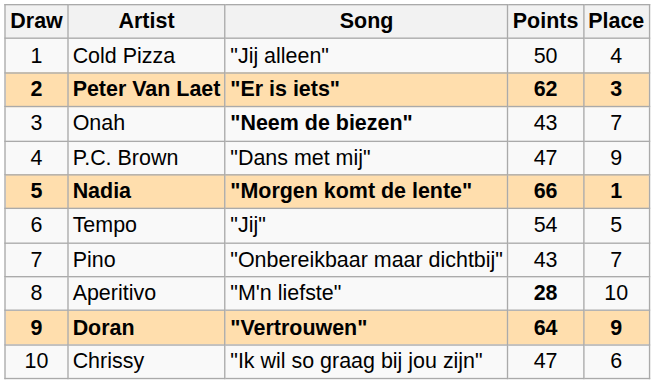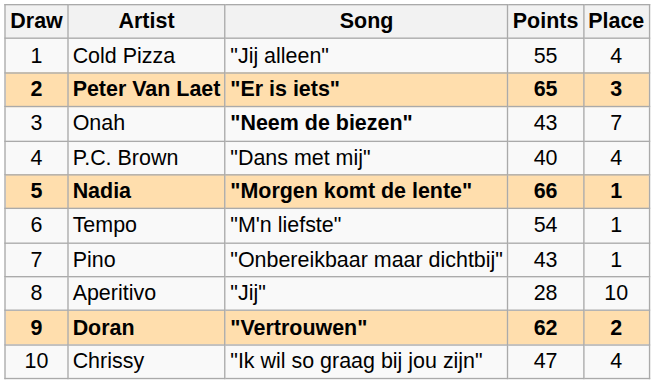 <table class="sortable wikitable" style="margin: 1em auto 1em auto; text-align:center">
 <tr>
 <th>Draw</th>
 <th>Artist</th>
 <th>Song</th>
 <th>Points</th>
 <th>Place</th>
 </tr>
 <tr>
 <td>1</td>
 <td align="left">Cold Pizza</td>
 <td align="left">"Jij alleen"</td>
-<td>50</td>
+<td>55</td>
 <td>4</td>
 </tr>
 <tr style="font-weight:bold; background:navajowhite;">
 <td>2</td>
 <td align="left">Peter Van Laet</td>
 <td align="left">"Er is iets"</td>
-<td>62</td>
+<td>65</td>
 <td>3</td>
 </tr>
 <tr>
 <td>3</td>
 <td align="left">Onah</td>
 <td align="left"><strong>"Neem de biezen"</strong></td>
 <td>43</td>
 <td>7</td>
 </tr>
 <tr>
 <td>4</td>
 <td align="left">P.C. Brown</td>
 <td align="left">"Dans met mij"</td>
-<td>47</td>
-<td>9</td>
+<td>40</td>
+<td>4</td>
 </tr>
 <tr style="font-weight:bold; background:navajowhite;">
 <td>5</td>
 <td align="left">Nadia</td>
 <td align="left">"Morgen komt de lente"</td>
 <td>66</td>
 <td>1</td>
 </tr>
 <tr>
 <td>6</td>
 <td align="left">Tempo</td>
-<td align="left">"Jij"</td>
+<td align="left">"M'n liefste"</td>
 <td>54</td>
-<td>5</td>
+<td>1</td>
 </tr>
 <tr>
 <td>7</td>
 <td align="left">Pino</td>
 <td align="left">"Onbereikbaar maar dichtbij"</td>
 <td>43</td>
-<td>7</td>
+<td>1</td>
 </tr>
 <tr>
 <td>8</td>
 <td align="left">Aperitivo</td>
-<td align="left">"M'n liefste"</td>
-<td><strong>28</strong></td>
+<td align="left">"Jij"</td>
+<td>28</td>
 <td>10</td>
 </tr>
 <tr style="font-weight:bold; background:navajowhite;">
 <td>9</td>
 <td align="left">Doran</td>
 <td align="left">"Vertrouwen"</td>
-<td>64</td>
-<td>9</td>
+<td>62</td>
+<td>2</td>
 </tr>
 <tr>
 <td>10</td>
 <td align="left">Chrissy</td>
 <td align="left">"Ik wil so graag bij jou zijn"</td>
 <td>47</td>
-<td>6</td>
+<td>4</td>
 </tr>
 </table>
